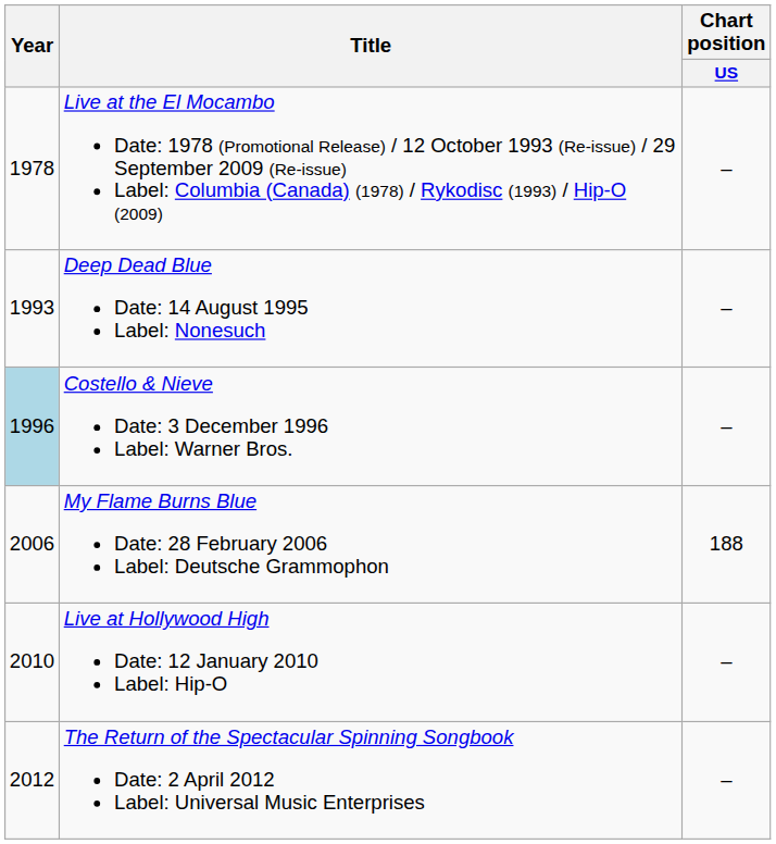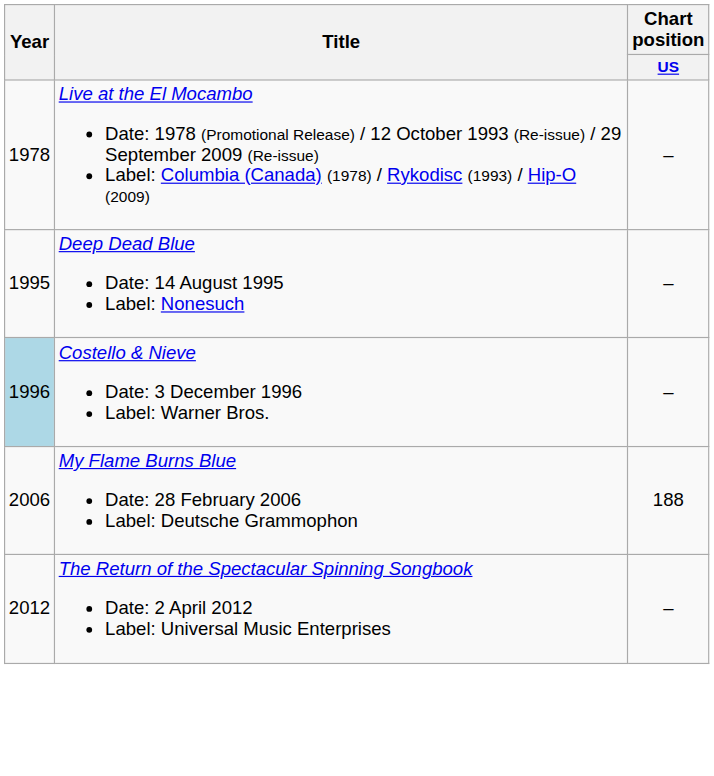 <table class="wikitable" style="text-align:center;">
 <tr>
 <th rowspan="2">Year</th>
 <th rowspan="2">Title</th>
 <th colspan="1">Chart position</th>
 </tr>
 <tr style="font-size:smaller;">
 <th width="30"><a href='#'>US</a> <br></th>
 </tr>
 <tr>
 <td>1978</td>
 <td align=left><em><a href='#'>Live at the El Mocambo</a></em><br><ul><li>Date: 1978 <small>(Promotional Release)</small> / 12 October 1993 <small>(Re-issue)</small> / 29 September 2009 <small>(Re-issue)</small></li><li>Label: <a href='#'>Columbia (Canada)</a> <small>(1978)</small> / <a href='#'>Rykodisc</a> <small>(1993)</small> / <a href='#'>Hip-O</a> <small>(2009)</small></li></ul></td>
 <td>–</td>
 </tr>
 <tr>
-<td>1993</td>
+<td>1995</td>
 <td align=left><em><a href='#'>Deep Dead Blue</a></em><br><ul><li>Date: 14 August 1995</li><li>Label: <a href='#'>Nonesuch</a></li></ul></td>
 <td>–</td>
 </tr>
 <tr>
 <td style="background: lightblue;">1996</td>
 <td align=left><em><a href='#'>Costello & Nieve</a></em><br><ul><li>Date: 3 December 1996</li><li>Label: Warner Bros.</li></ul></td>
 <td>–</td>
 </tr>
 <tr>
 <td>2006</td>
 <td align=left><em><a href='#'>My Flame Burns Blue</a></em><br><ul><li>Date: 28 February 2006</li><li>Label: Deutsche Grammophon</li></ul></td>
 <td>188</td>
 </tr>
 <tr>
-<td>2010</td>
-<td align=left><em><a href='#'>Live at Hollywood High</a></em><br><ul><li>Date: 12 January 2010</li><li>Label: Hip-O</li></ul></td>
-<td>–</td>
-</tr>
-<tr>
 <td>2012</td>
 <td align=left><em><a href='#'>The Return of the Spectacular Spinning Songbook</a></em><br><ul><li>Date: 2 April 2012</li><li>Label: Universal Music Enterprises</li></ul></td>
 <td>–</td>
 </tr>
 </table>
